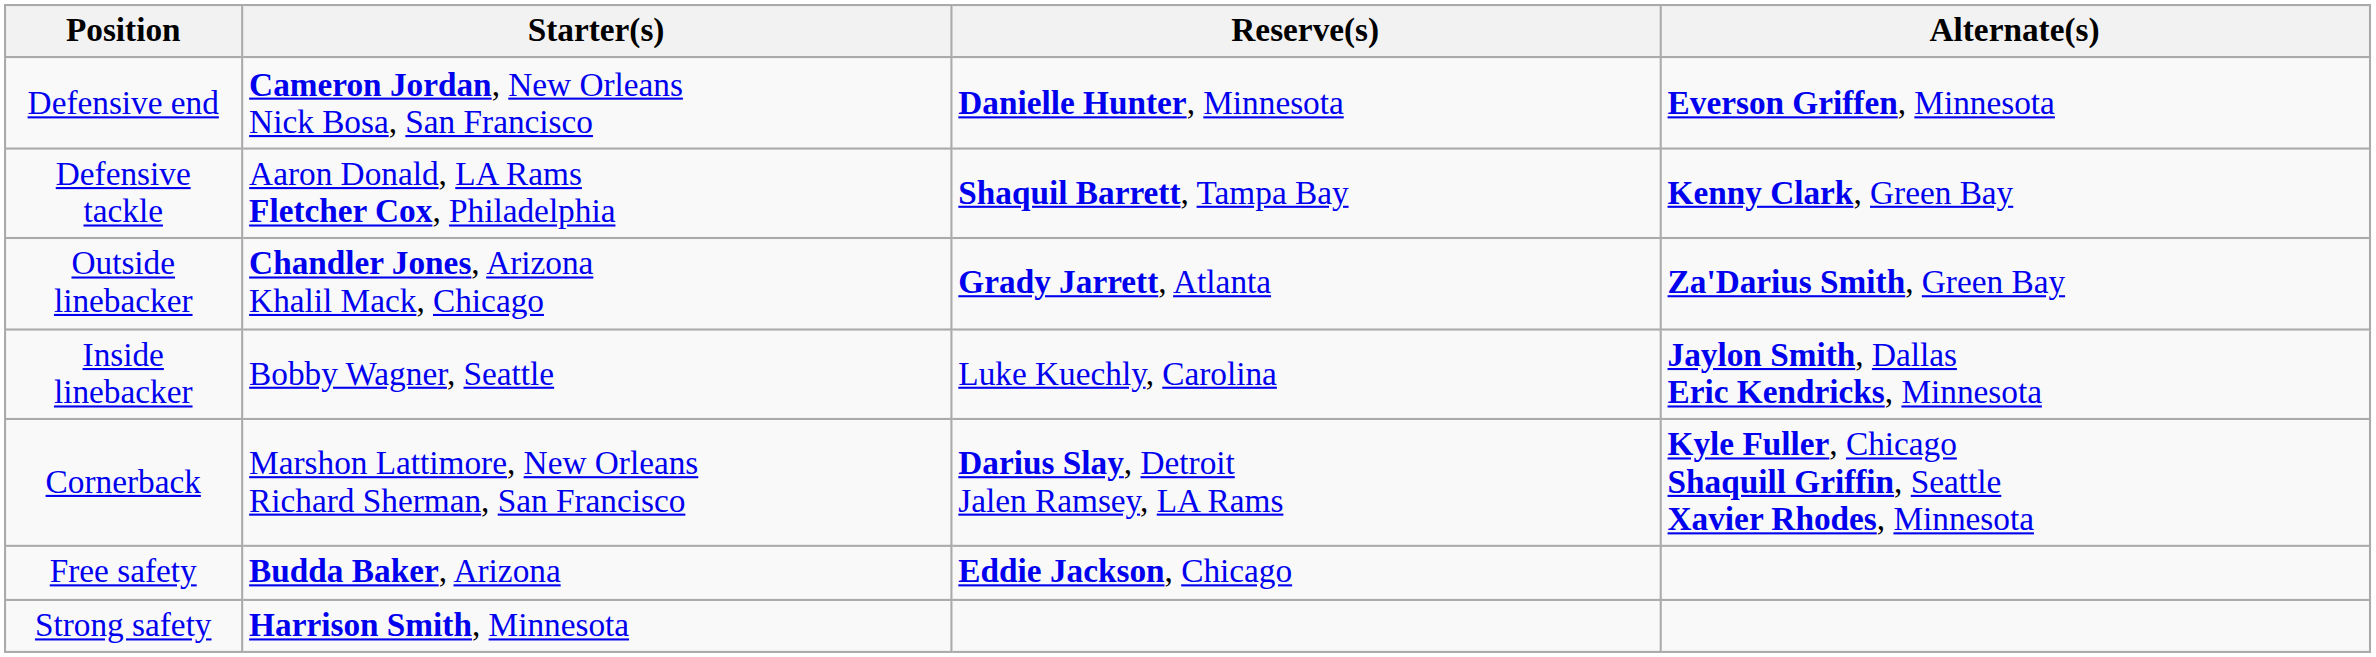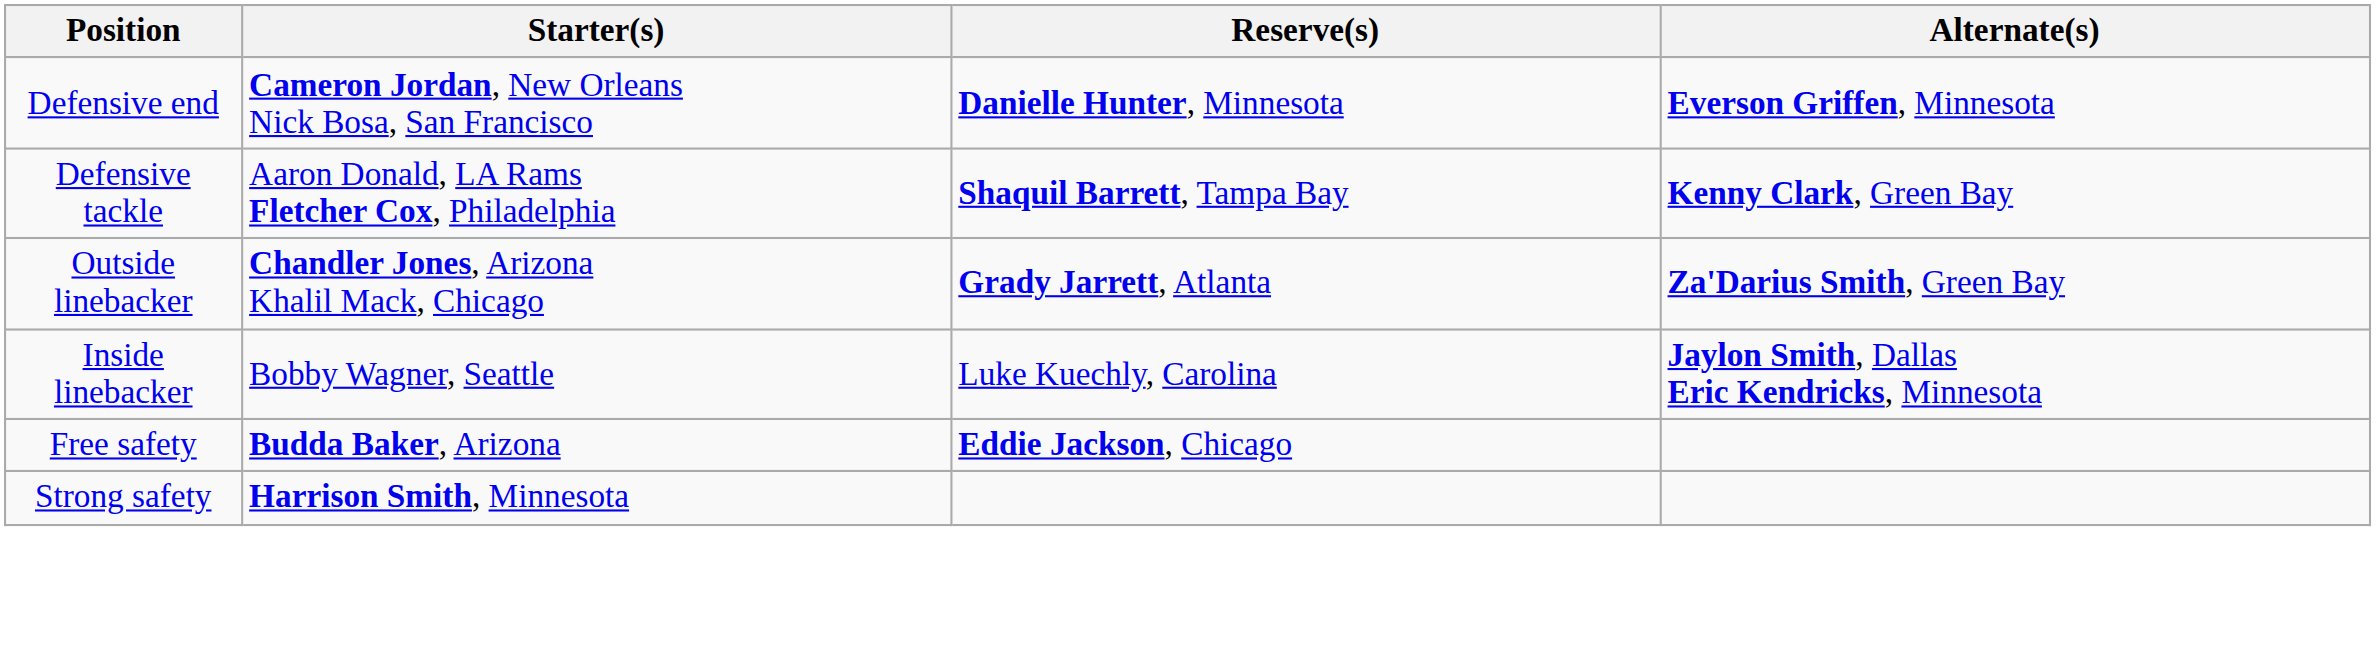 <table class="wikitable" style="width:90%;">
 <tr>
 <th style="width:10%;">Position</th>
 <th style="width:30%;">Starter(s)</th>
 <th style="width:30%;">Reserve(s)</th>
 <th style="width:30%;">Alternate(s)</th>
 </tr>
 <tr>
 <td align=center><a href='#'>Defensive end</a></td>
 <td> <strong><a href='#'>Cameron Jordan</a></strong>, <a href='#'>New Orleans</a><br> <a href='#'>Nick Bosa</a>, <a href='#'>San Francisco</a></td>
 <td> <strong><a href='#'>Danielle Hunter</a></strong>, <a href='#'>Minnesota</a></td>
 <td> <strong><a href='#'>Everson Griffen</a></strong>, <a href='#'>Minnesota</a></td>
 </tr>
 <tr>
 <td align=center><a href='#'>Defensive tackle</a></td>
 <td> <a href='#'>Aaron Donald</a>, <a href='#'>LA Rams</a><br> <strong><a href='#'>Fletcher Cox</a></strong>, <a href='#'>Philadelphia</a></td>
 <td> <strong><a href='#'>Shaquil Barrett</a></strong>, <a href='#'>Tampa Bay</a></td>
 <td> <strong><a href='#'>Kenny Clark</a></strong>, <a href='#'>Green Bay</a></td>
 </tr>
 <tr>
 <td align=center><a href='#'>Outside linebacker</a></td>
 <td> <strong><a href='#'>Chandler Jones</a></strong>, <a href='#'>Arizona</a><br> <a href='#'>Khalil Mack</a>, <a href='#'>Chicago</a></td>
 <td> <strong><a href='#'>Grady Jarrett</a></strong>, <a href='#'>Atlanta</a></td>
 <td> <strong><a href='#'>Za'Darius Smith</a></strong>, <a href='#'>Green Bay</a></td>
 </tr>
 <tr>
 <td align=center><a href='#'>Inside linebacker</a></td>
 <td> <a href='#'>Bobby Wagner</a>, <a href='#'>Seattle</a></td>
 <td> <a href='#'>Luke Kuechly</a>, <a href='#'>Carolina</a></td>
 <td> <strong><a href='#'>Jaylon Smith</a></strong>, <a href='#'>Dallas</a><br> <strong><a href='#'>Eric Kendricks</a></strong>, <a href='#'>Minnesota</a></td>
 </tr>
 <tr>
-<td align=center><a href='#'>Cornerback</a></td>
-<td> <a href='#'>Marshon Lattimore</a>, <a href='#'>New Orleans</a><br> <a href='#'>Richard Sherman</a>, <a href='#'>San Francisco</a></td>
-<td> <strong><a href='#'>Darius Slay</a></strong>, <a href='#'>Detroit</a><br> <a href='#'>Jalen Ramsey</a>, <a href='#'>LA Rams</a></td>
-<td> <strong><a href='#'>Kyle Fuller</a></strong>, <a href='#'>Chicago</a><br> <strong><a href='#'>Shaquill Griffin</a></strong>, <a href='#'>Seattle</a><br> <strong><a href='#'>Xavier Rhodes</a></strong>, <a href='#'>Minnesota</a></td>
-</tr>
-<tr>
 <td align=center><a href='#'>Free safety</a></td>
 <td> <strong><a href='#'>Budda Baker</a></strong>, <a href='#'>Arizona</a></td>
 <td> <strong><a href='#'>Eddie Jackson</a></strong>, <a href='#'>Chicago</a></td>
 <td></td>
 </tr>
 <tr>
 <td align=center><a href='#'>Strong safety</a></td>
 <td> <strong><a href='#'>Harrison Smith</a></strong>, <a href='#'>Minnesota</a></td>
 <td></td>
 <td></td>
 </tr>
 </table>
